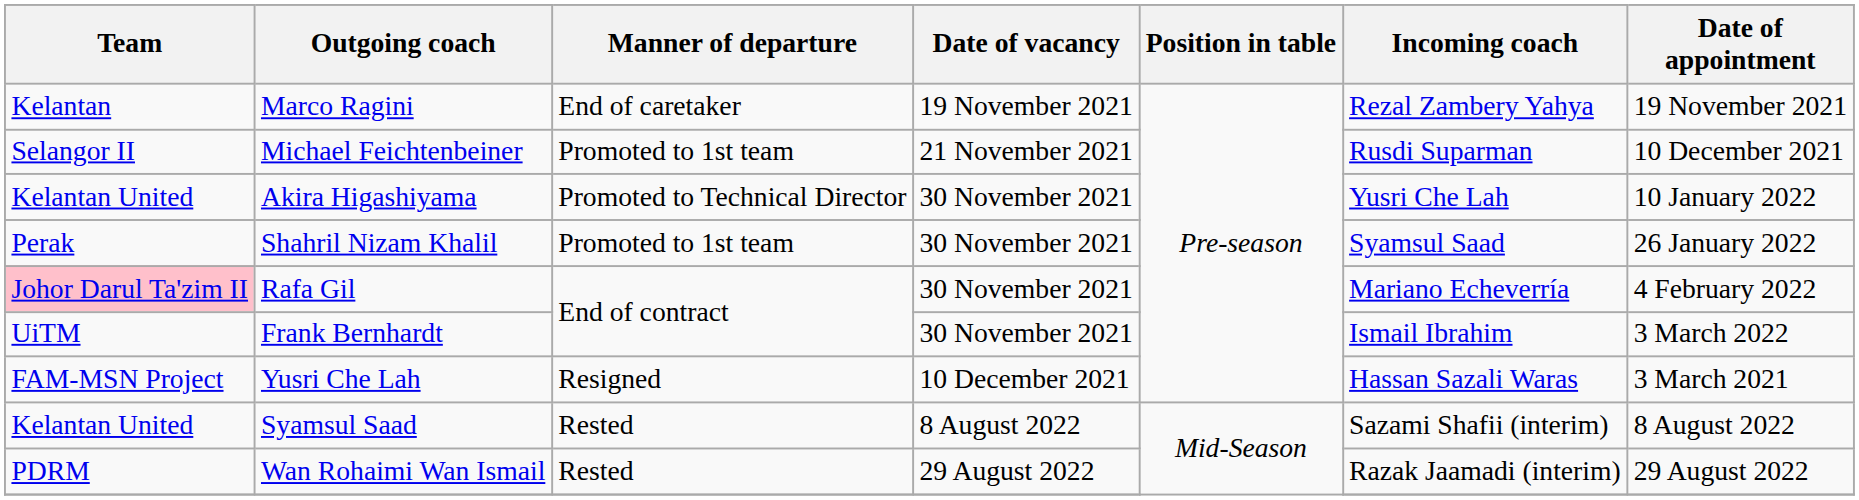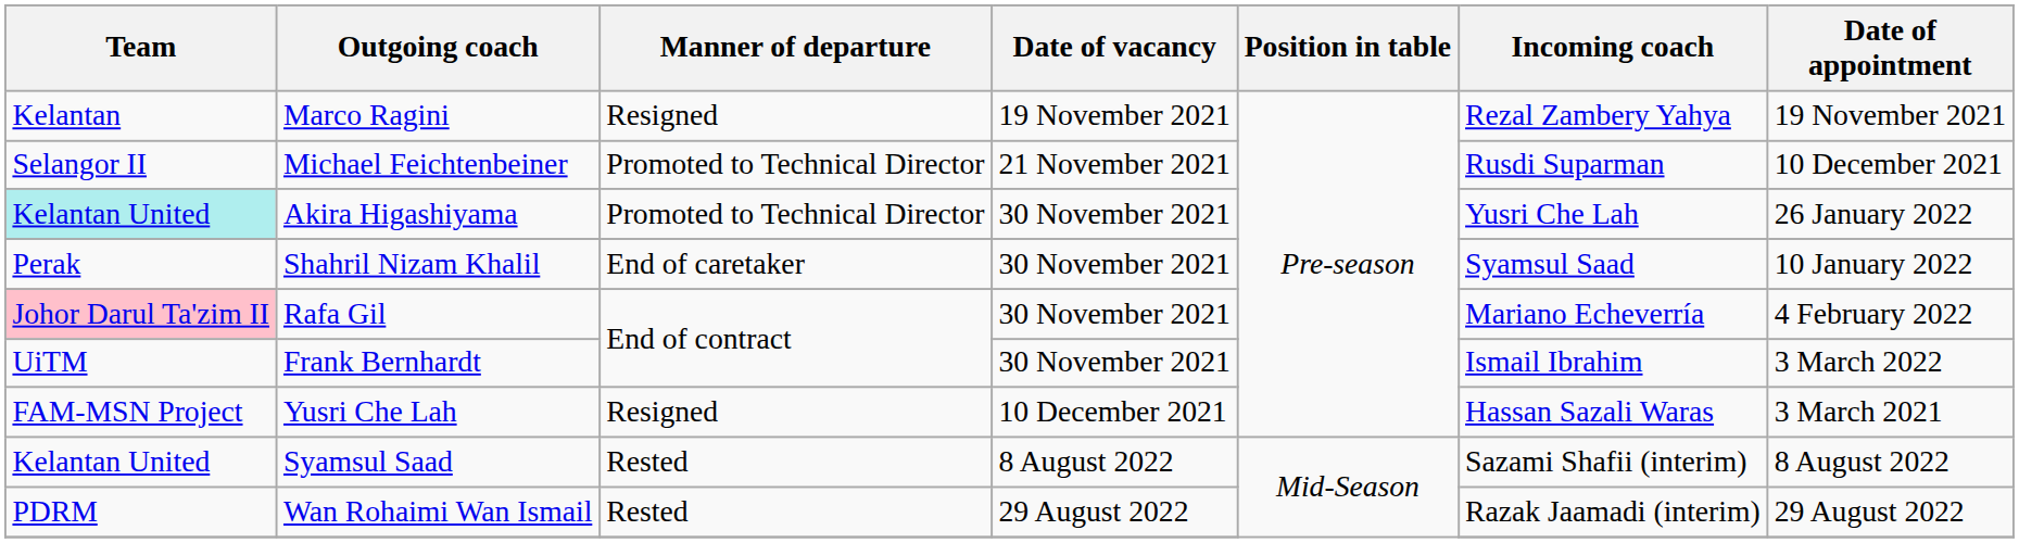 <table class="wikitable" style="font-size:90%;">
 <tr>
 <th>Team</th>
 <th>Outgoing coach</th>
 <th>Manner of departure</th>
 <th>Date of vacancy</th>
 <th>Position in table</th>
 <th>Incoming coach</th>
 <th>Date of<br>appointment</th>
 </tr>
 <tr>
 <td><a href='#'>Kelantan</a></td>
 <td> <a href='#'>Marco Ragini</a></td>
-<td>End of caretaker</td>
+<td>Resigned</td>
 <td>19 November 2021 </td>
 <td align=center rowspan=7><em>Pre-season</em></td>
 <td> <a href='#'>Rezal Zambery Yahya</a></td>
 <td>19 November 2021</td>
 </tr>
 <tr>
 <td><a href='#'>Selangor II</a></td>
 <td> <a href='#'>Michael Feichtenbeiner</a></td>
-<td>Promoted to 1st team</td>
+<td>Promoted to Technical Director</td>
 <td>21 November 2021 </td>
 <td> <a href='#'>Rusdi Suparman</a></td>
 <td>10 December 2021</td>
 </tr>
 <tr>
-<td><a href='#'>Kelantan United</a></td>
+<td style="background: paleturquoise;"><a href='#'>Kelantan United</a></td>
 <td> <a href='#'>Akira Higashiyama</a></td>
 <td>Promoted to Technical Director</td>
 <td>30 November 2021 </td>
 <td> <a href='#'>Yusri Che Lah</a></td>
-<td>10 January 2022</td>
+<td>26 January 2022</td>
 </tr>
 <tr>
 <td><a href='#'>Perak</a></td>
 <td> <a href='#'>Shahril Nizam Khalil</a></td>
-<td>Promoted to 1st team</td>
+<td>End of caretaker</td>
 <td>30 November 2021 </td>
 <td> <a href='#'>Syamsul Saad</a></td>
-<td>26 January 2022</td>
+<td>10 January 2022</td>
 </tr>
 <tr>
 <td style="background: pink;"><a href='#'>Johor Darul Ta'zim II</a></td>
 <td> <a href='#'>Rafa Gil</a></td>
 <td rowspan=2>End of contract</td>
 <td>30 November 2021</td>
 <td> <a href='#'>Mariano Echeverría</a></td>
 <td>4 February 2022</td>
 </tr>
 <tr>
 <td><a href='#'>UiTM</a></td>
 <td> <a href='#'>Frank Bernhardt</a></td>
 <td>30 November 2021</td>
 <td> <a href='#'>Ismail Ibrahim</a></td>
 <td>3 March 2022</td>
 </tr>
 <tr>
 <td><a href='#'>FAM-MSN Project</a></td>
 <td> <a href='#'>Yusri Che Lah</a></td>
 <td>Resigned</td>
 <td>10 December 2021 </td>
 <td> <a href='#'>Hassan Sazali Waras</a></td>
 <td>3 March 2021</td>
 </tr>
 <tr>
 <td><a href='#'>Kelantan United</a></td>
 <td> <a href='#'>Syamsul Saad</a></td>
 <td>Rested</td>
 <td>8 August 2022</td>
 <td align=center rowspan=7><em>Mid-Season</em></td>
 <td> Sazami Shafii (interim)</td>
 <td>8 August 2022</td>
 </tr>
 <tr>
 <td><a href='#'>PDRM</a></td>
 <td> <a href='#'>Wan Rohaimi Wan Ismail</a></td>
 <td>Rested</td>
 <td>29 August 2022</td>
 <td> Razak Jaamadi (interim)</td>
 <td>29 August 2022</td>
 </tr>
 <tr>
 </tr>
 </table>
